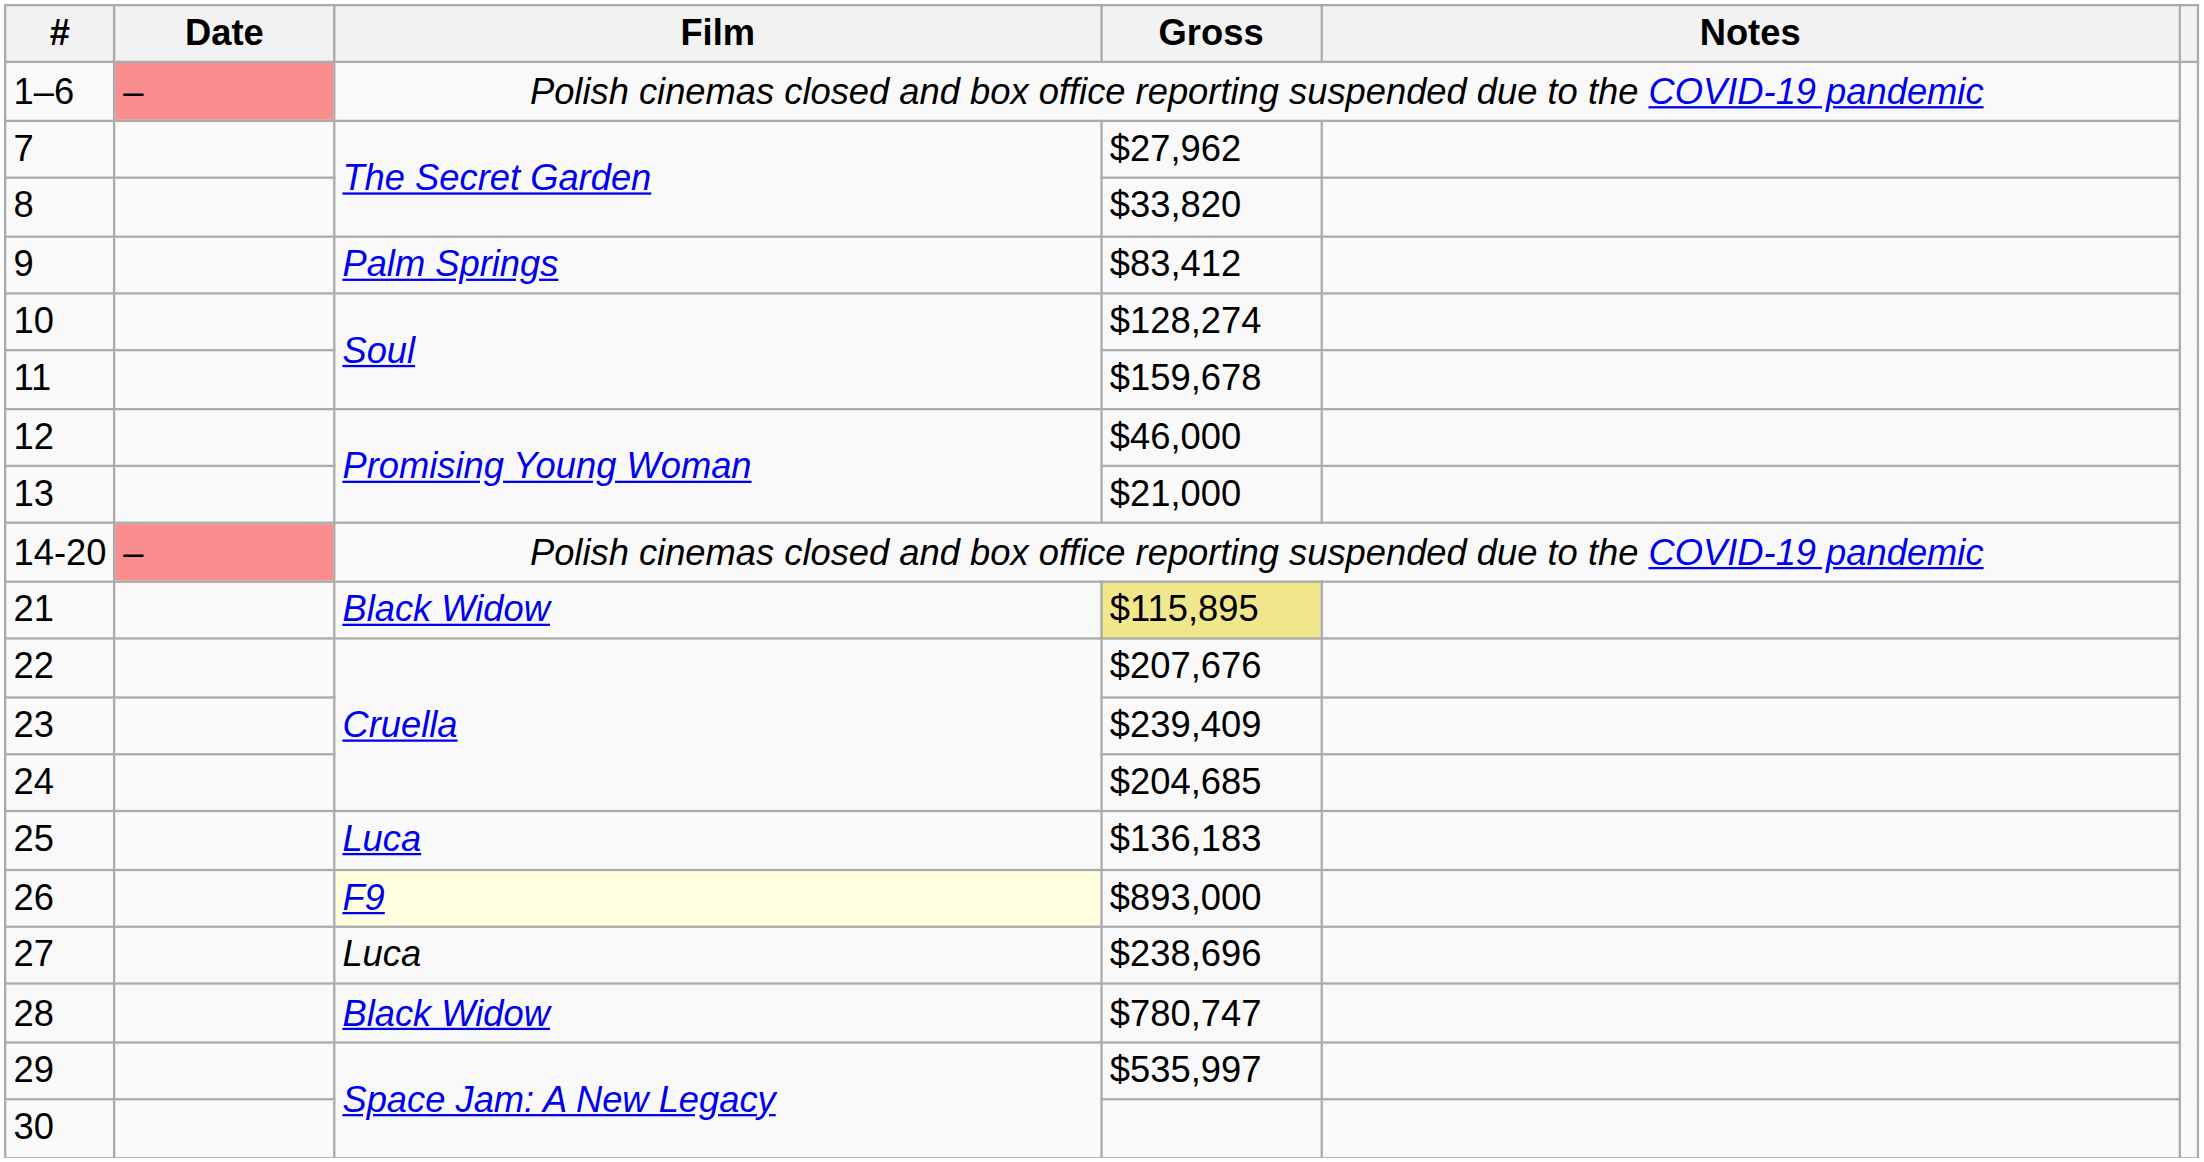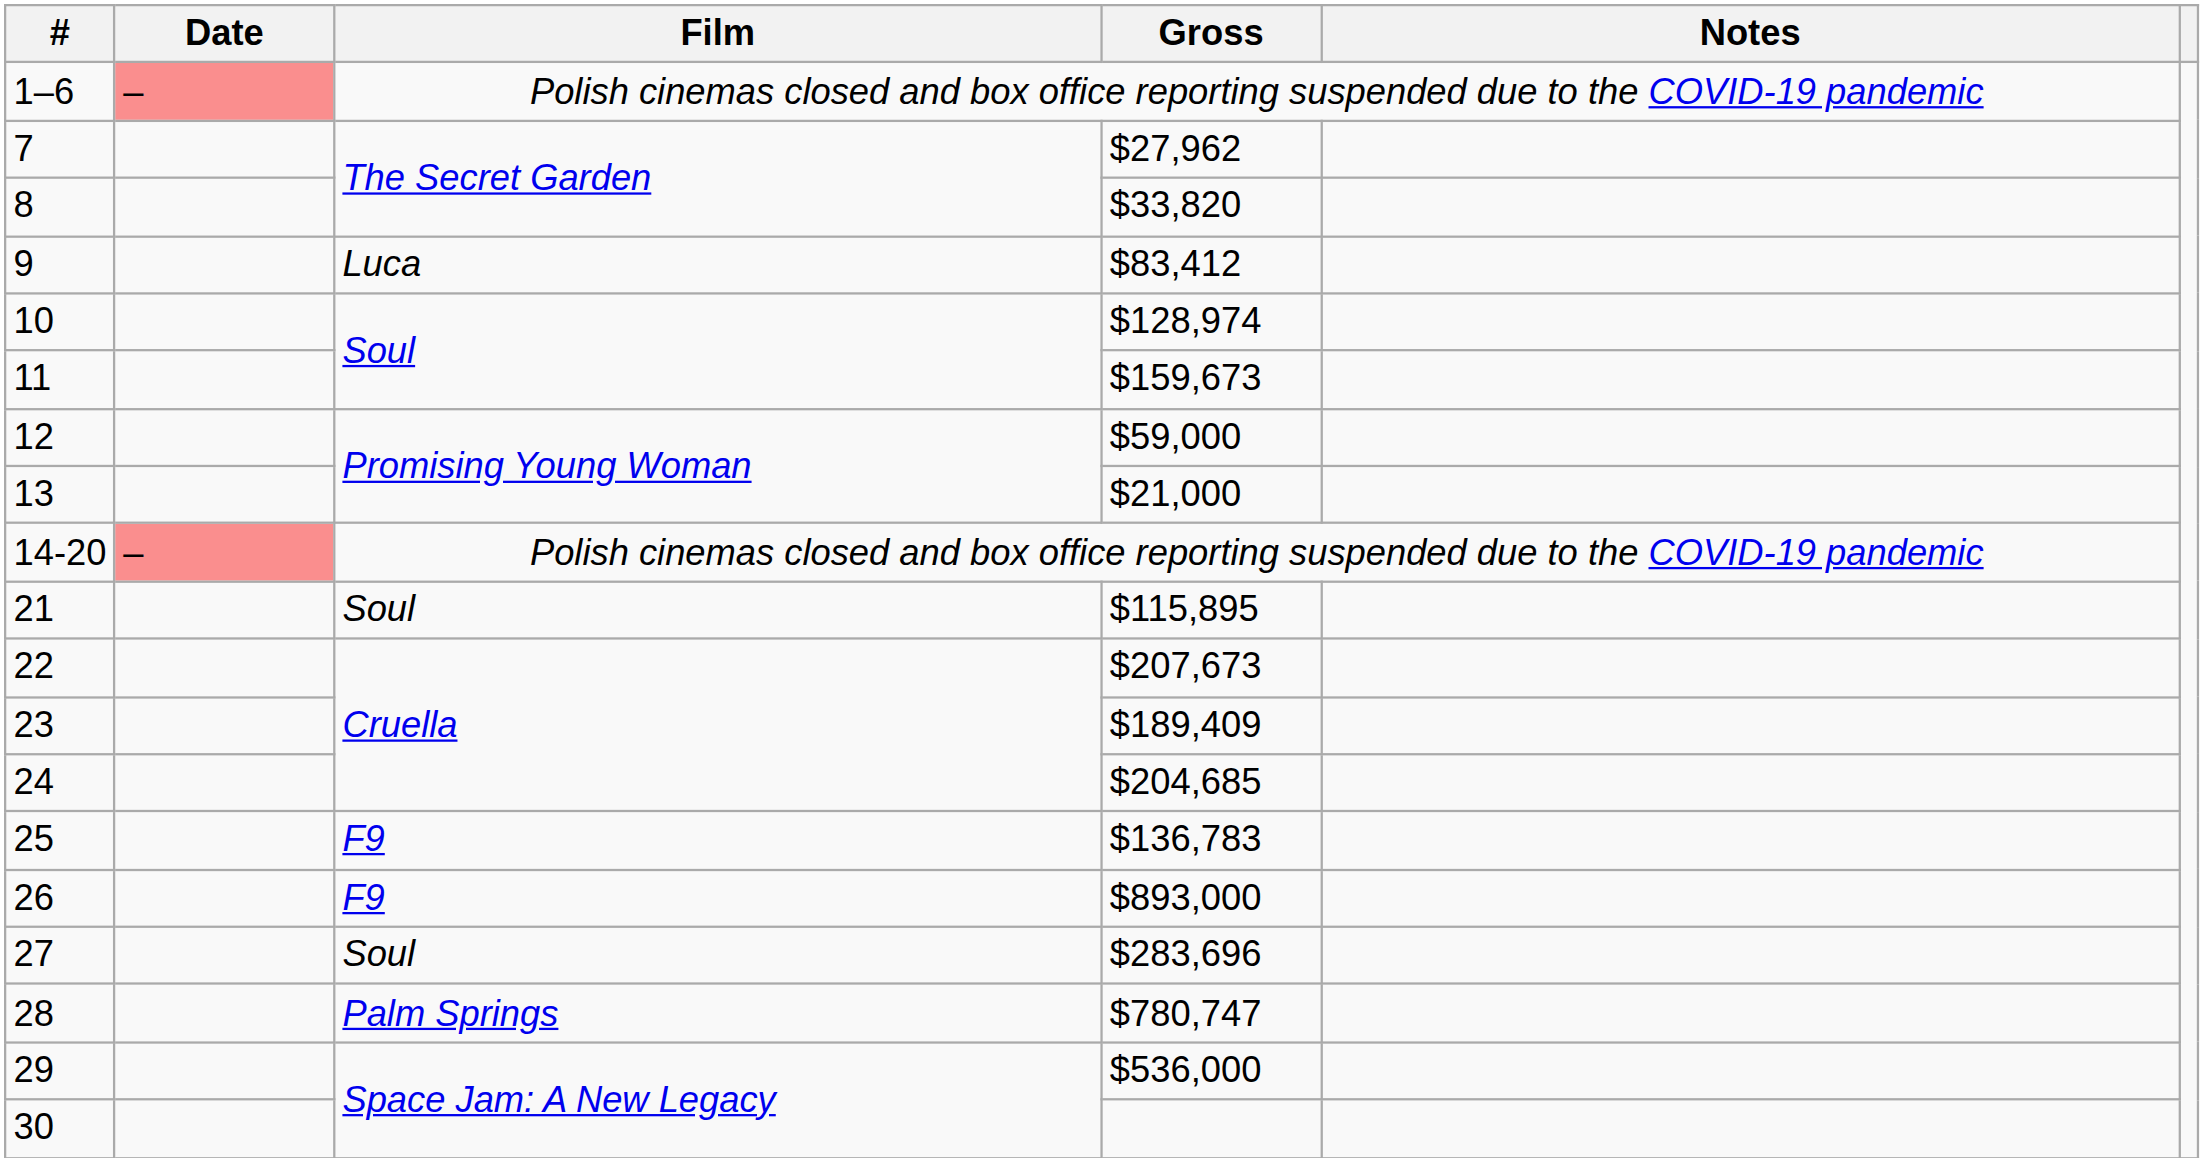 <table class="wikitable sortable">
 <tr>
 <th width="5%">#</th>
 <th width="10%">Date</th>
 <th width="35%">Film</th>
 <th width="10%">Gross</th>
 <th>Notes</th>
 <th></th>
 </tr>
 <tr>
 <td>1–6</td>
 <td style="background: #fa8e8e;"> – </td>
 <td align="center" colspan="3"><em>Polish cinemas closed and box office reporting suspended due to the <a href='#'>COVID-19 pandemic</a></em></td>
 </tr>
 <tr>
 <td>7</td>
 <td></td>
 <td rowspan="2"><em><a href='#'>The Secret Garden</a></em></td>
 <td>$27,962</td>
 <td></td>
 </tr>
 <tr>
 <td>8</td>
 <td></td>
 <td>$33,820</td>
 <td></td>
 </tr>
 <tr>
 <td>9</td>
 <td></td>
-<td><em><a href='#'>Palm Springs</a></em></td>
+<td><em>Luca</em></td>
 <td>$83,412</td>
 <td></td>
 </tr>
 <tr>
 <td>10</td>
 <td></td>
 <td rowspan="2"><em><a href='#'>Soul</a></em></td>
-<td>$128,274</td>
+<td>$128,974</td>
 <td></td>
 </tr>
 <tr>
 <td>11</td>
 <td></td>
-<td>$159,678</td>
+<td>$159,673</td>
 <td></td>
 </tr>
 <tr>
 <td>12</td>
 <td></td>
 <td rowspan="2"><em><a href='#'>Promising Young Woman</a></em></td>
-<td>$46,000</td>
+<td>$59,000</td>
 <td></td>
 </tr>
 <tr>
 <td>13</td>
 <td></td>
 <td>$21,000</td>
 <td></td>
 </tr>
 <tr>
 <td>14-20</td>
 <td style="background: #fa8e8e;"> – </td>
 <td align="center" colspan="3"><em>Polish cinemas closed and box office reporting suspended due to the <a href='#'>COVID-19 pandemic</a></em></td>
 </tr>
 <tr>
 <td>21</td>
 <td></td>
-<td><em><a href='#'>Black Widow</a></em></td>
-<td style="background: khaki;">$115,895</td>
+<td><em>Soul</em></td>
+<td>$115,895</td>
 <td></td>
 </tr>
 <tr>
 <td>22</td>
 <td></td>
 <td rowspan="3"><em><a href='#'>Cruella</a></em></td>
-<td>$207,676</td>
+<td>$207,673</td>
 <td></td>
 </tr>
 <tr>
 <td>23</td>
 <td></td>
-<td>$239,409</td>
+<td>$189,409</td>
 <td></td>
 </tr>
 <tr>
 <td>24</td>
 <td></td>
 <td>$204,685</td>
 <td></td>
 </tr>
 <tr>
 <td>25</td>
 <td></td>
-<td><em><a href='#'>Luca</a></em></td>
-<td>$136,183</td>
+<td><em><a href='#'>F9</a></em></td>
+<td>$136,783</td>
 <td></td>
 </tr>
 <tr>
 <td>26</td>
 <td></td>
-<td style="background: lightyellow;"><em><a href='#'>F9</a></em></td>
+<td><em><a href='#'>F9</a></em></td>
 <td>$893,000</td>
 <td></td>
 </tr>
 <tr>
 <td>27</td>
 <td></td>
-<td><em>Luca</em></td>
-<td>$238,696</td>
+<td><em>Soul</em></td>
+<td>$283,696</td>
 <td></td>
 </tr>
 <tr>
 <td>28</td>
 <td></td>
-<td><em><a href='#'>Black Widow</a></em></td>
+<td><em><a href='#'>Palm Springs</a></em></td>
 <td>$780,747</td>
 <td></td>
 </tr>
 <tr>
 <td>29</td>
 <td></td>
 <td rowspan="2"><em><a href='#'>Space Jam: A New Legacy</a></em></td>
-<td>$535,997</td>
+<td>$536,000</td>
 <td></td>
 </tr>
 <tr>
 <td>30</td>
 <td></td>
 <td></td>
 <td></td>
 </tr>
 </table>
